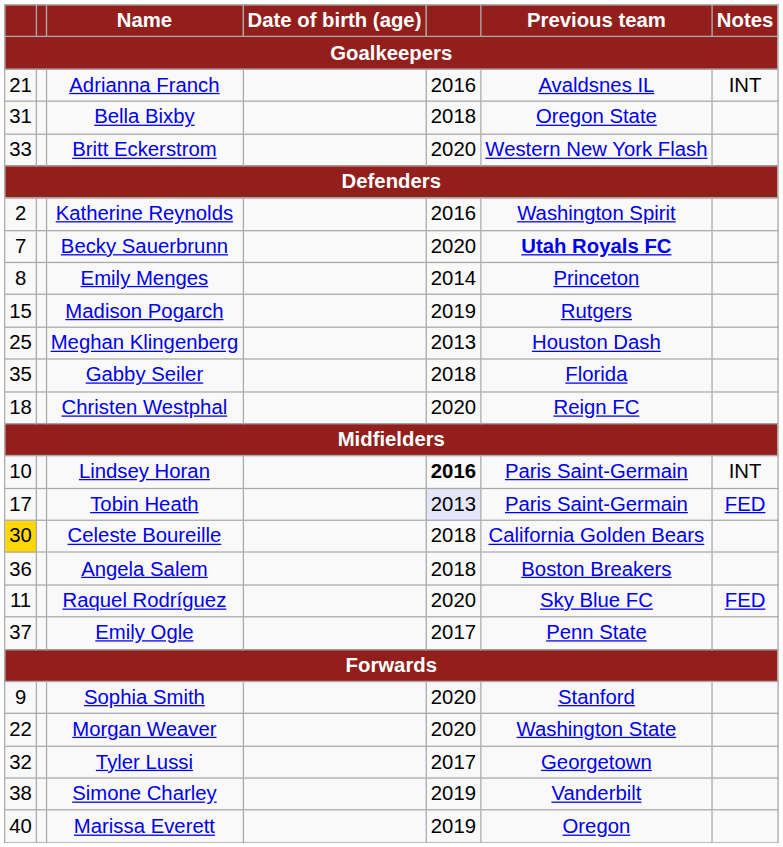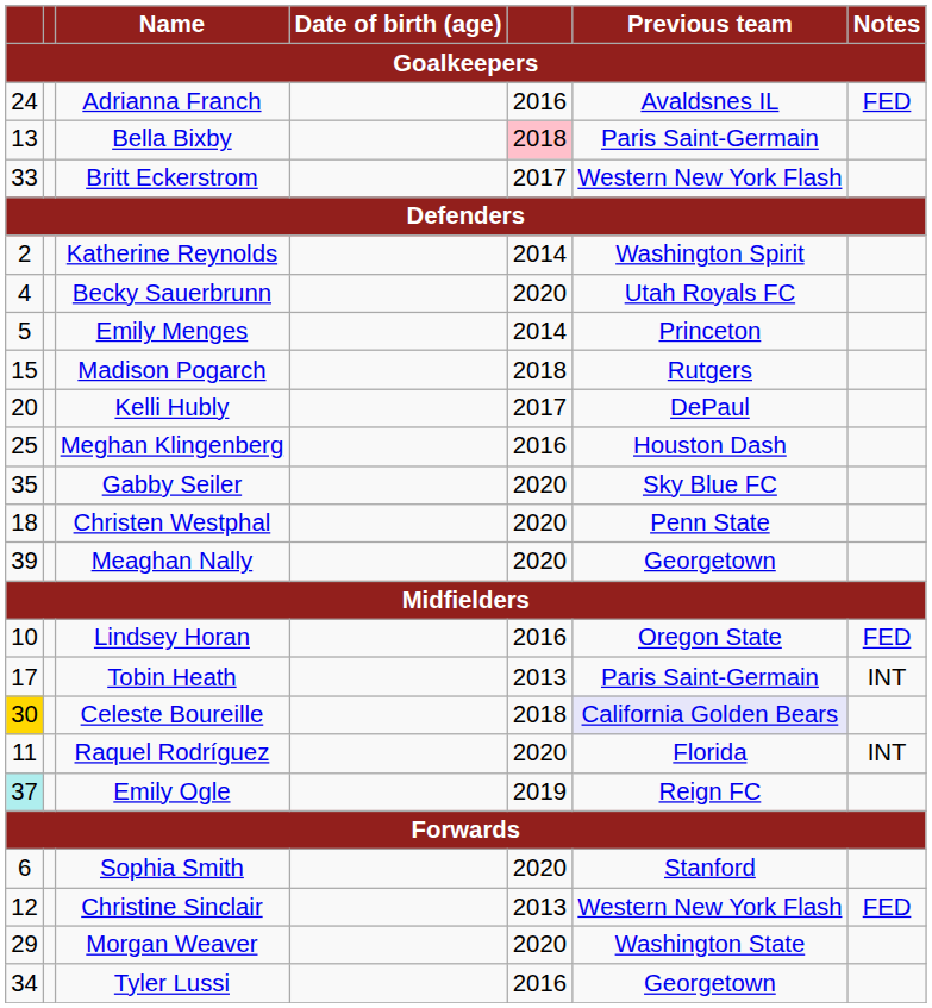 <table class="wikitable" style="text-align:center;sortable=yes">
 <tr>
 <th style="background:#921f1c; color:white; text-align:center;"></th>
 <th style="background:#921f1c; color:white; text-align:center;"></th>
 <th style="background:#921f1c; color:white; text-align:center;">Name</th>
 <th style="background:#921f1c; color:white; text-align:center;">Date of birth (age)</th>
 <th style="background:#921f1c; color:white; text-align:center;"></th>
 <th style="background:#921f1c; color:white; text-align:center;">Previous team</th>
 <th style="background:#921f1c; color:white; text-align:center;">Notes</th>
 </tr>
 <tr>
 <th colspan="7" style="text-align:center; background:#921f1c; color:white;">Goalkeepers</th>
 </tr>
 <tr>
-<td>21</td>
+<td>24</td>
 <td></td>
 <td><a href='#'>Adrianna Franch</a></td>
 <td></td>
 <td>2016</td>
 <td> <a href='#'>Avaldsnes IL</a></td>
-<td>INT</td>
+<td><a href='#'>FED</a></td>
 </tr>
 <tr>
-<td>31</td>
+<td>13</td>
 <td></td>
 <td><a href='#'>Bella Bixby</a></td>
 <td></td>
-<td>2018</td>
-<td> <a href='#'>Oregon State</a></td>
+<td style="background: pink;">2018</td>
+<td> <a href='#'>Paris Saint-Germain</a></td>
 <td></td>
 </tr>
 <tr>
 <td>33</td>
 <td></td>
 <td><a href='#'>Britt Eckerstrom</a></td>
 <td></td>
-<td>2020</td>
+<td>2017</td>
 <td> <a href='#'>Western New York Flash</a></td>
 <td></td>
 </tr>
 <tr>
 <th colspan="7" style="text-align:center; background:#921f1c; color:white;">Defenders</th>
 </tr>
 <tr>
 <td>2</td>
 <td></td>
 <td><a href='#'>Katherine Reynolds</a></td>
 <td></td>
-<td>2016</td>
+<td>2014</td>
 <td> <a href='#'>Washington Spirit</a></td>
 <td></td>
 </tr>
 <tr>
-<td>7</td>
+<td>4</td>
 <td></td>
 <td><a href='#'>Becky Sauerbrunn</a></td>
 <td></td>
 <td>2020</td>
-<td><strong> <a href='#'>Utah Royals FC</a></strong></td>
+<td> <a href='#'>Utah Royals FC</a></td>
 <td></td>
 </tr>
 <tr>
-<td>8</td>
+<td>5</td>
 <td></td>
 <td><a href='#'>Emily Menges</a></td>
 <td></td>
 <td>2014</td>
 <td> <a href='#'>Princeton</a></td>
 <td></td>
 </tr>
 <tr>
 <td>15</td>
 <td></td>
 <td><a href='#'>Madison Pogarch</a></td>
 <td></td>
-<td>2019</td>
+<td>2018</td>
 <td> <a href='#'>Rutgers</a></td>
+<td></td>
+</tr>
+<tr>
+<td>20</td>
+<td></td>
+<td><a href='#'>Kelli Hubly</a></td>
+<td></td>
+<td>2017</td>
+<td> <a href='#'>DePaul</a></td>
 <td></td>
 </tr>
 <tr>
 <td>25</td>
 <td></td>
 <td><a href='#'>Meghan Klingenberg</a></td>
 <td></td>
-<td>2013</td>
+<td>2016</td>
 <td> <a href='#'>Houston Dash</a></td>
 <td></td>
 </tr>
 <tr>
 <td>35</td>
 <td></td>
 <td><a href='#'>Gabby Seiler</a></td>
 <td></td>
-<td>2018</td>
-<td> <a href='#'>Florida</a></td>
+<td>2020</td>
+<td> <a href='#'>Sky Blue FC</a></td>
 <td></td>
 </tr>
 <tr>
 <td>18</td>
 <td></td>
 <td><a href='#'>Christen Westphal</a></td>
 <td></td>
 <td>2020</td>
-<td> <a href='#'>Reign FC</a></td>
+<td> <a href='#'>Penn State</a></td>
+<td></td>
+</tr>
+<tr>
+<td>39</td>
+<td></td>
+<td><a href='#'>Meaghan Nally</a></td>
+<td></td>
+<td>2020</td>
+<td> <a href='#'>Georgetown</a></td>
 <td></td>
 </tr>
 <tr>
 <th colspan="7" style="text-align:center; background:#921f1c; color:white;">Midfielders</th>
 </tr>
 <tr>
 <td>10</td>
 <td></td>
 <td><a href='#'>Lindsey Horan</a></td>
 <td></td>
-<td><strong>2016</strong></td>
-<td> <a href='#'>Paris Saint-Germain</a></td>
-<td>INT</td>
+<td>2016</td>
+<td> <a href='#'>Oregon State</a></td>
+<td><a href='#'>FED</a></td>
 </tr>
 <tr>
 <td>17</td>
 <td></td>
 <td><a href='#'>Tobin Heath</a></td>
 <td></td>
-<td style="background: lavender;">2013</td>
+<td>2013</td>
 <td> <a href='#'>Paris Saint-Germain</a></td>
-<td><a href='#'>FED</a></td>
+<td>INT</td>
 </tr>
 <tr>
 <td style="background: gold;">30</td>
 <td></td>
 <td><a href='#'>Celeste Boureille</a></td>
 <td></td>
 <td>2018</td>
-<td> <a href='#'>California Golden Bears</a></td>
-<td></td>
-</tr>
-<tr>
-<td>36</td>
-<td></td>
-<td><a href='#'>Angela Salem</a></td>
-<td></td>
-<td>2018</td>
-<td> <a href='#'>Boston Breakers</a></td>
+<td style="background: lavender;"> <a href='#'>California Golden Bears</a></td>
 <td></td>
 </tr>
 <tr>
 <td>11</td>
 <td></td>
 <td><a href='#'>Raquel Rodríguez</a></td>
 <td></td>
 <td>2020</td>
-<td> <a href='#'>Sky Blue FC</a></td>
-<td><a href='#'>FED</a></td>
+<td> <a href='#'>Florida</a></td>
+<td>INT</td>
 </tr>
 <tr>
-<td>37</td>
+<td style="background: paleturquoise;">37</td>
 <td></td>
 <td><a href='#'>Emily Ogle</a></td>
 <td></td>
-<td>2017</td>
-<td> <a href='#'>Penn State</a></td>
+<td>2019</td>
+<td> <a href='#'>Reign FC</a></td>
 <td></td>
 </tr>
 <tr>
 <th colspan="7" style="text-align:center; background:#921f1c; color:white;">Forwards</th>
 </tr>
 <tr>
-<td>9</td>
+<td>6</td>
 <td></td>
 <td><a href='#'>Sophia Smith</a></td>
 <td></td>
 <td>2020</td>
 <td> <a href='#'>Stanford</a></td>
 <td></td>
 </tr>
 <tr>
-<td>22</td>
+<td>12</td>
+<td></td>
+<td><a href='#'>Christine Sinclair</a></td>
+<td></td>
+<td>2013</td>
+<td> <a href='#'>Western New York Flash</a></td>
+<td><a href='#'>FED</a></td>
+</tr>
+<tr>
+<td>29</td>
 <td></td>
 <td><a href='#'>Morgan Weaver</a></td>
 <td></td>
 <td>2020</td>
 <td> <a href='#'>Washington State</a></td>
 <td></td>
 </tr>
 <tr>
-<td>32</td>
+<td>34</td>
 <td></td>
 <td><a href='#'>Tyler Lussi</a></td>
 <td></td>
-<td>2017</td>
+<td>2016</td>
 <td> <a href='#'>Georgetown</a></td>
 <td></td>
 </tr>
-<tr>
-<td>38</td>
-<td></td>
-<td><a href='#'>Simone Charley</a></td>
-<td></td>
-<td>2019</td>
-<td> <a href='#'>Vanderbilt</a></td>
-<td></td>
-</tr>
-<tr>
-<td>40</td>
-<td></td>
-<td><a href='#'>Marissa Everett</a></td>
-<td></td>
-<td>2019</td>
-<td> <a href='#'>Oregon</a></td>
-<td></td>
-</tr>
 </table>
